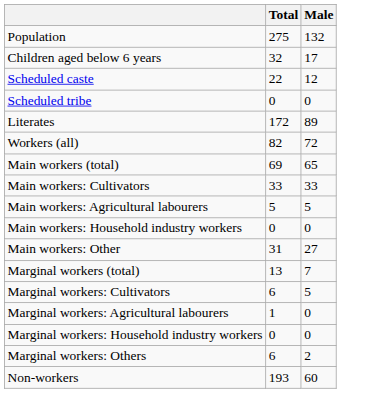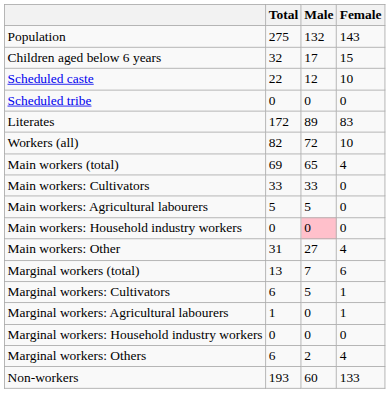 <table class="wikitable sortable">
 <tr>
 <th></th>
 <th>Total</th>
 <th>Male</th>
+<th>Female</th>
 </tr>
 <tr>
 <td>Population</td>
 <td>275</td>
 <td>132</td>
+<td>143</td>
 </tr>
 <tr>
 <td>Children aged below 6 years</td>
 <td>32</td>
 <td>17</td>
+<td>15</td>
 </tr>
 <tr>
 <td><a href='#'>Scheduled caste</a></td>
 <td>22</td>
 <td>12</td>
+<td>10</td>
 </tr>
 <tr>
 <td><a href='#'>Scheduled tribe</a></td>
+<td>0</td>
 <td>0</td>
 <td>0</td>
 </tr>
 <tr>
 <td>Literates</td>
 <td>172</td>
 <td>89</td>
+<td>83</td>
 </tr>
 <tr>
 <td>Workers (all)</td>
 <td>82</td>
 <td>72</td>
+<td>10</td>
 </tr>
 <tr>
 <td>Main workers (total)</td>
 <td>69</td>
 <td>65</td>
+<td>4</td>
 </tr>
 <tr>
 <td>Main workers: Cultivators</td>
 <td>33</td>
 <td>33</td>
+<td>0</td>
 </tr>
 <tr>
 <td>Main workers: Agricultural labourers</td>
 <td>5</td>
 <td>5</td>
+<td>0</td>
 </tr>
 <tr>
 <td>Main workers: Household industry workers</td>
 <td>0</td>
+<td style="background: pink;">0</td>
 <td>0</td>
 </tr>
 <tr>
 <td>Main workers: Other</td>
 <td>31</td>
 <td>27</td>
+<td>4</td>
 </tr>
 <tr>
 <td>Marginal workers (total)</td>
 <td>13</td>
 <td>7</td>
+<td>6</td>
 </tr>
 <tr>
 <td>Marginal workers: Cultivators</td>
 <td>6</td>
 <td>5</td>
+<td>1</td>
 </tr>
 <tr>
 <td>Marginal workers: Agricultural labourers</td>
 <td>1</td>
 <td>0</td>
+<td>1</td>
 </tr>
 <tr>
 <td>Marginal workers: Household industry workers</td>
+<td>0</td>
 <td>0</td>
 <td>0</td>
 </tr>
 <tr>
 <td>Marginal workers: Others</td>
 <td>6</td>
 <td>2</td>
+<td>4</td>
 </tr>
 <tr>
 <td>Non-workers</td>
 <td>193</td>
 <td>60</td>
+<td>133</td>
 </tr>
 </table>
